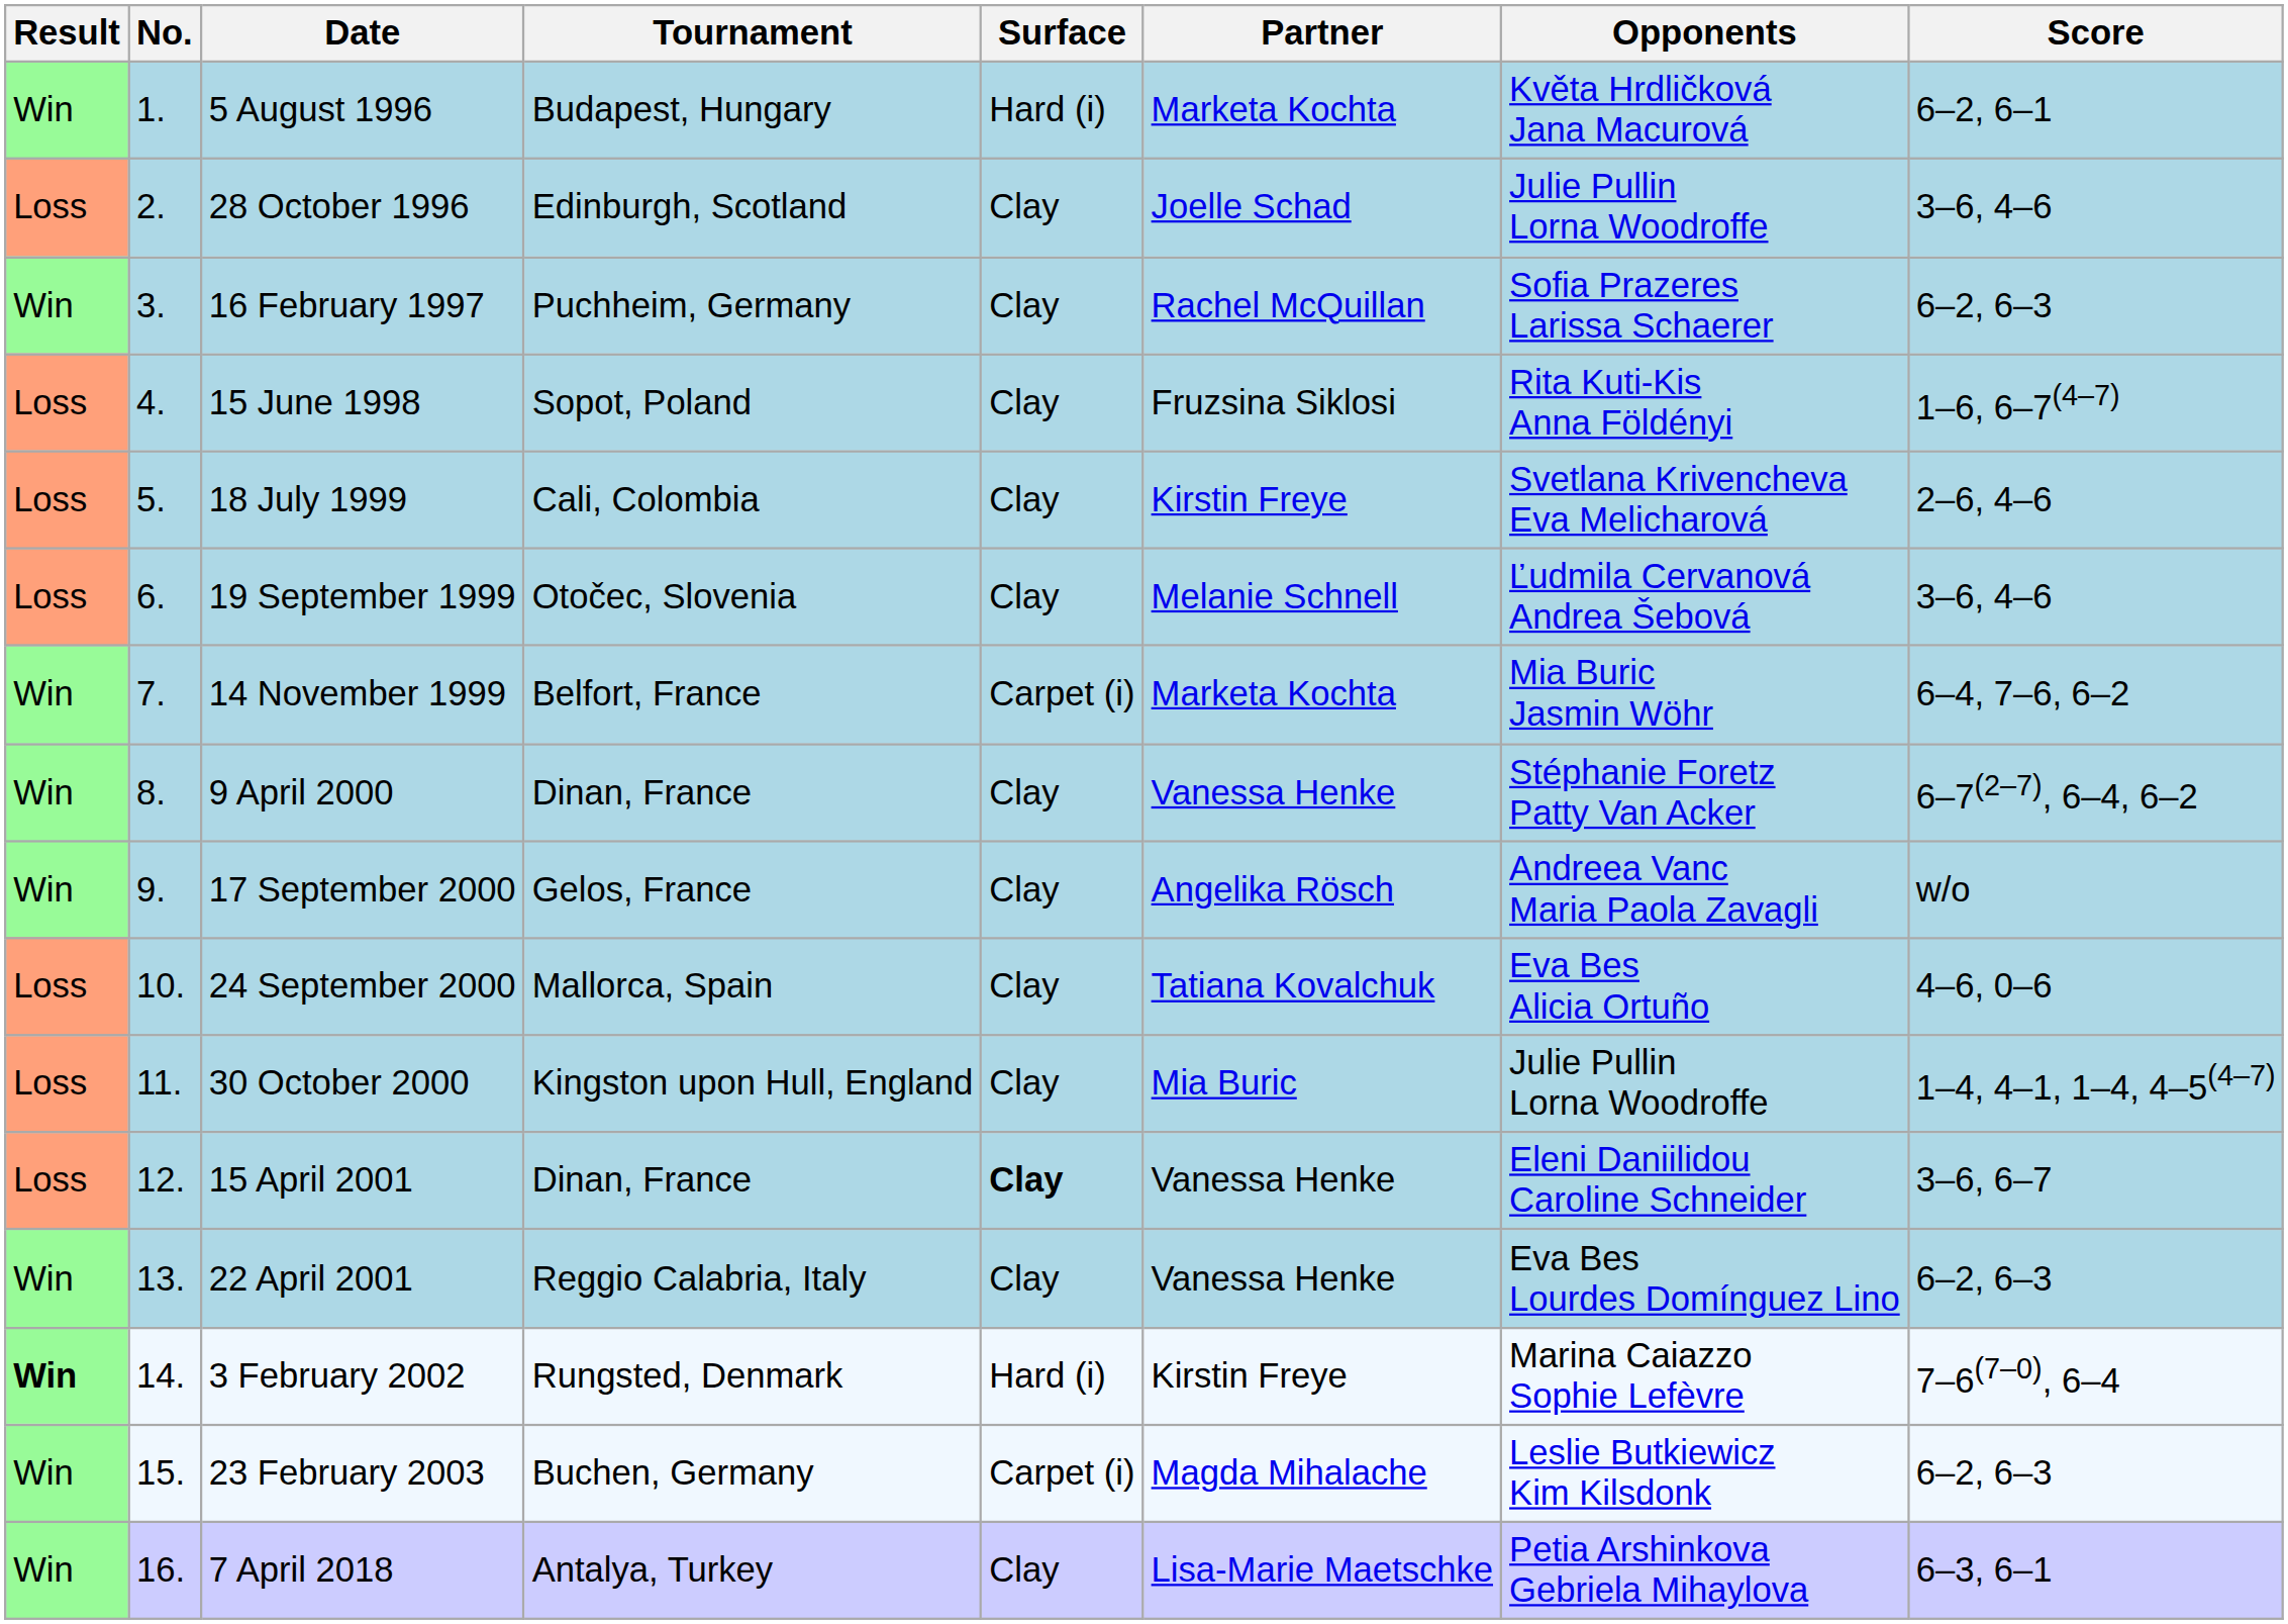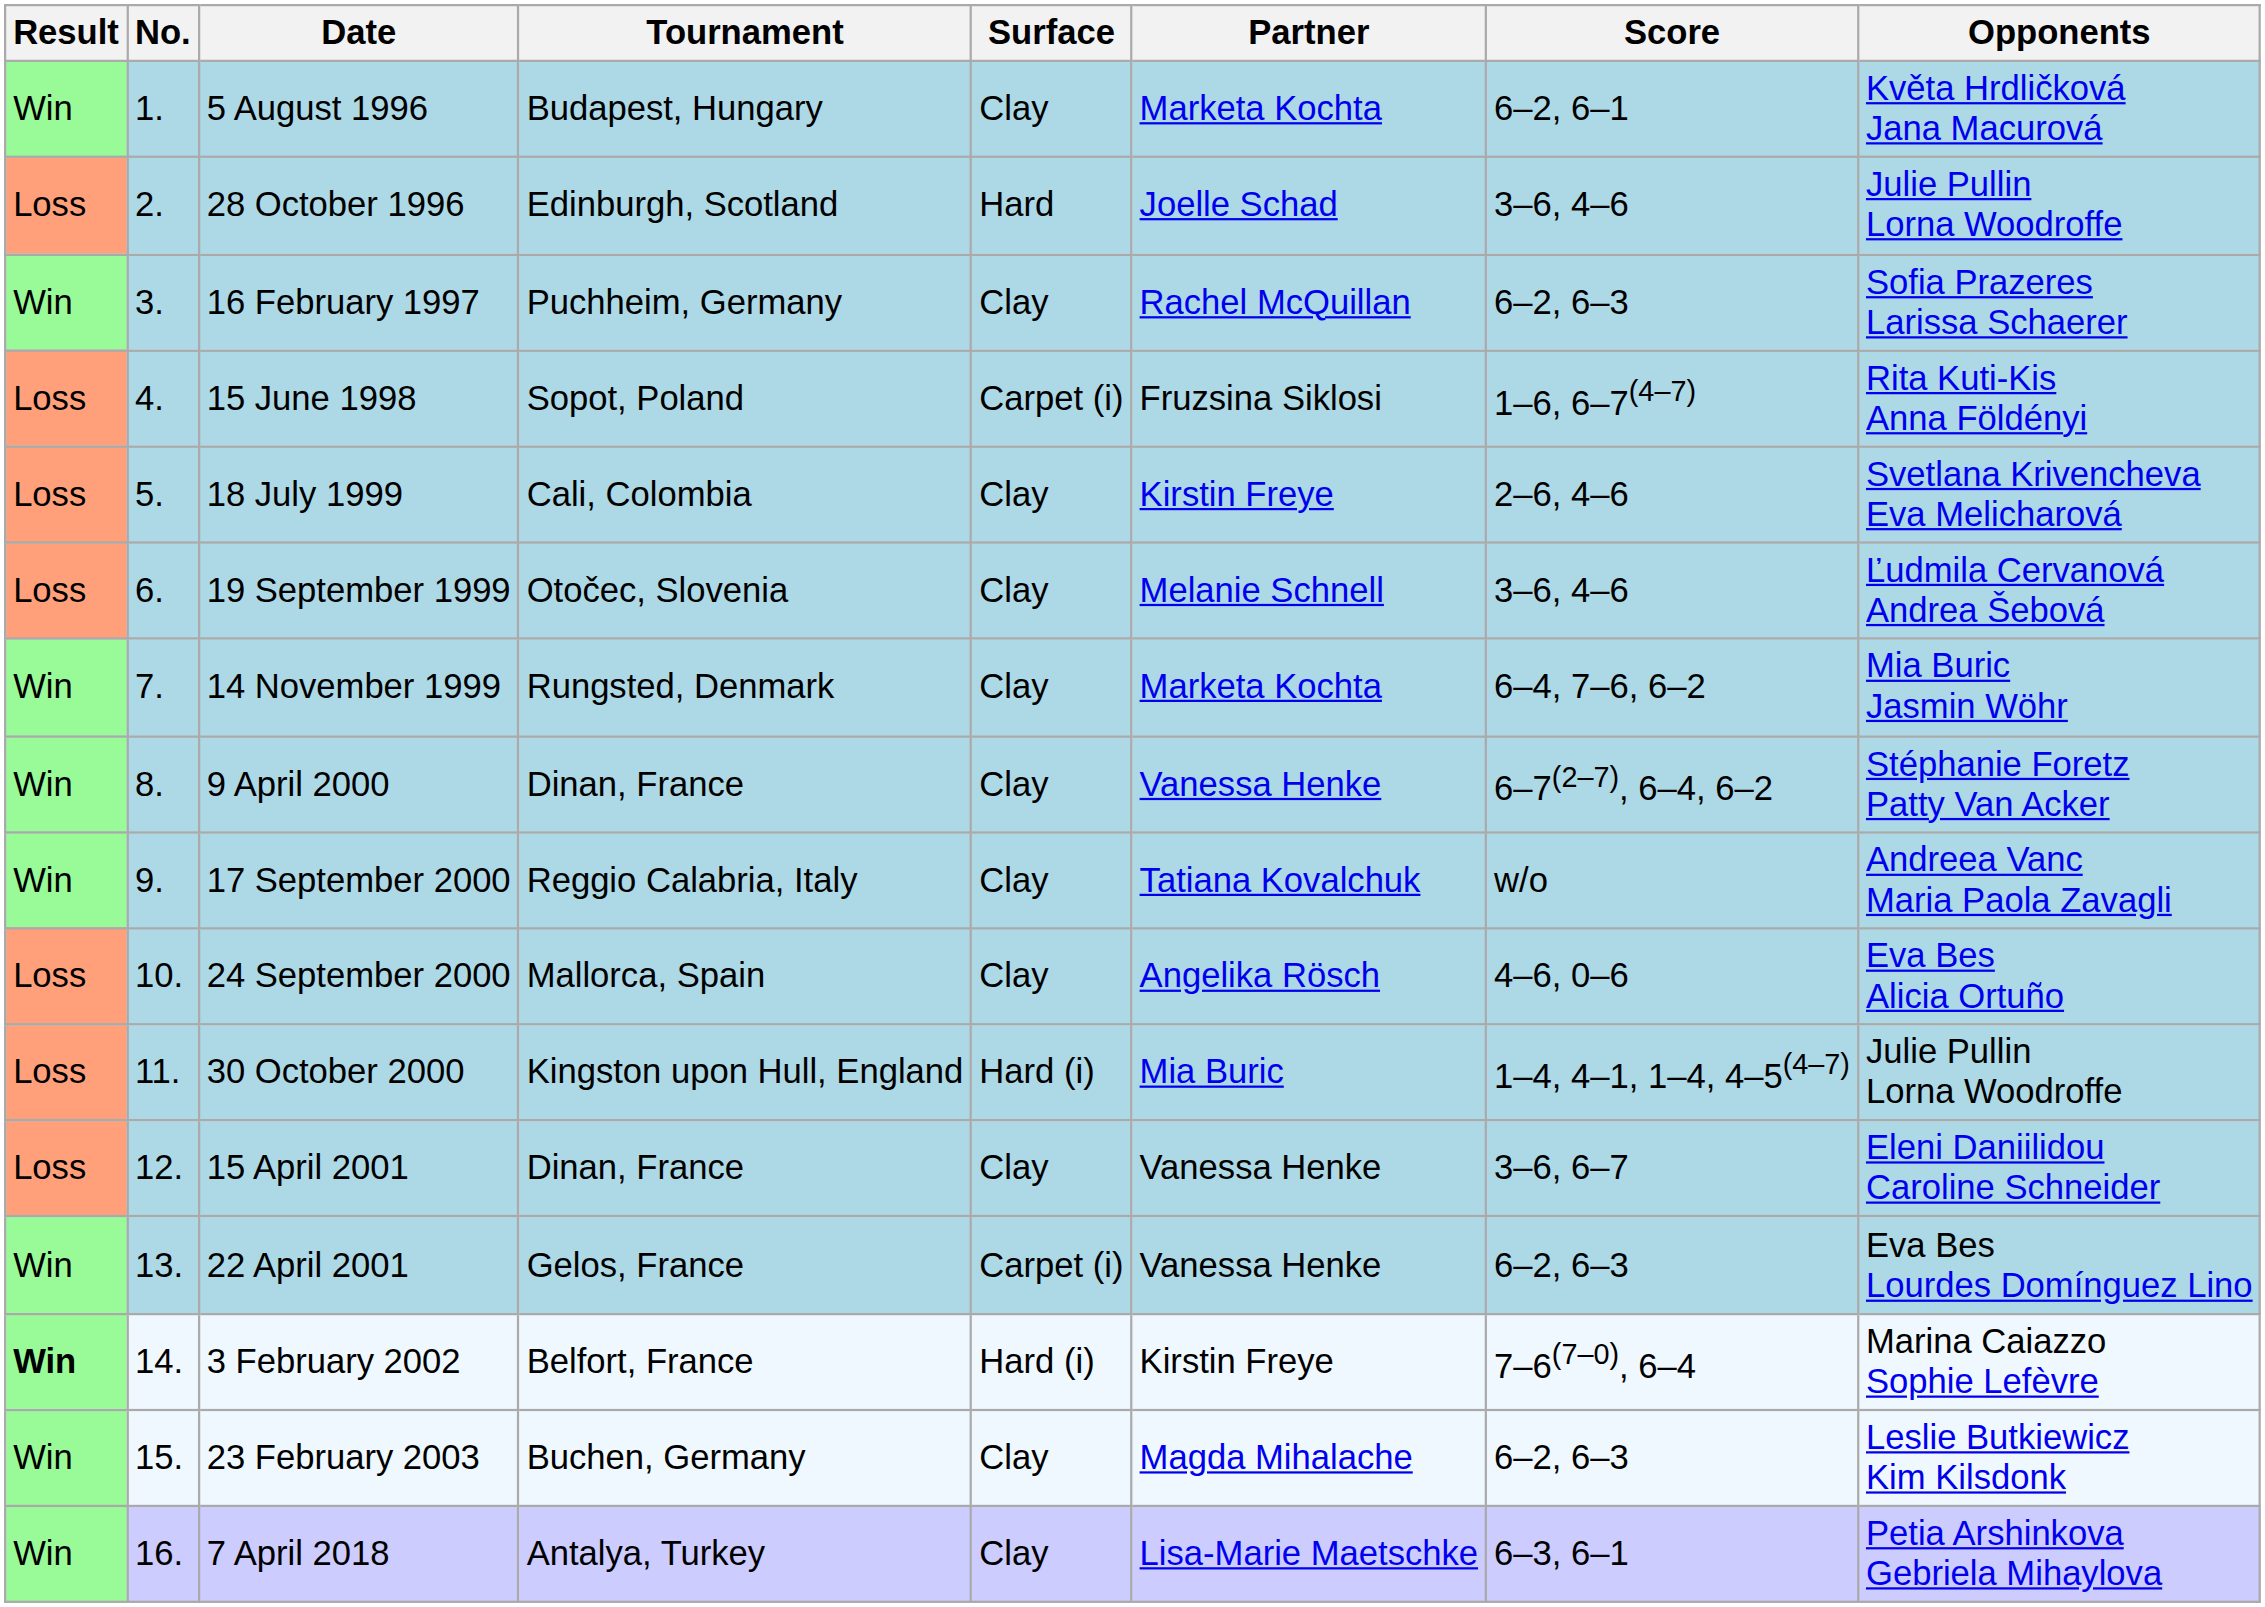 <table class="sortable wikitable" style="font-size:97%;">
 <tr>
 <th>Result</th>
 <th>No.</th>
 <th>Date</th>
 <th>Tournament</th>
 <th>Surface</th>
 <th>Partner</th>
+<th class="unsortable">Score</th>
 <th>Opponents</th>
-<th class="unsortable">Score</th>
 </tr>
 <tr style="background:lightblue;">
 <td style="background:#98fb98;">Win</td>
 <td>1.</td>
 <td>5 August 1996</td>
 <td>Budapest, Hungary</td>
-<td>Hard (i)</td>
+<td>Clay</td>
 <td> <a href='#'>Marketa Kochta</a></td>
+<td>6–2, 6–1</td>
 <td> <a href='#'>Květa Hrdličková</a> <br>  <a href='#'>Jana Macurová</a></td>
-<td>6–2, 6–1</td>
 </tr>
 <tr style="background:lightblue;">
 <td style="background:#ffa07a;">Loss</td>
 <td>2.</td>
 <td>28 October 1996</td>
 <td>Edinburgh, Scotland</td>
-<td>Clay</td>
+<td>Hard</td>
 <td> <a href='#'>Joelle Schad</a></td>
+<td>3–6, 4–6</td>
 <td> <a href='#'>Julie Pullin</a> <br>  <a href='#'>Lorna Woodroffe</a></td>
-<td>3–6, 4–6</td>
 </tr>
 <tr style="background:lightblue;">
 <td style="background:#98fb98;">Win</td>
 <td>3.</td>
 <td>16 February 1997</td>
 <td>Puchheim, Germany</td>
 <td>Clay</td>
 <td> <a href='#'>Rachel McQuillan</a></td>
+<td>6–2, 6–3</td>
 <td> <a href='#'>Sofia Prazeres</a> <br>  <a href='#'>Larissa Schaerer</a></td>
-<td>6–2, 6–3</td>
 </tr>
 <tr style="background:lightblue;">
 <td style="background:#ffa07a;">Loss</td>
 <td>4.</td>
 <td>15 June 1998</td>
 <td>Sopot, Poland</td>
-<td>Clay</td>
+<td>Carpet (i)</td>
 <td> Fruzsina Siklosi</td>
+<td>1–6, 6–7<sup>(4–7)</sup></td>
 <td> <a href='#'>Rita Kuti-Kis</a> <br>  <a href='#'>Anna Földényi</a></td>
-<td>1–6, 6–7<sup>(4–7)</sup></td>
 </tr>
 <tr style="background:lightblue;">
 <td style="background:#ffa07a;">Loss</td>
 <td>5.</td>
 <td>18 July 1999</td>
 <td>Cali, Colombia</td>
 <td>Clay</td>
 <td> <a href='#'>Kirstin Freye</a></td>
+<td>2–6, 4–6</td>
 <td> <a href='#'>Svetlana Krivencheva</a> <br>  <a href='#'>Eva Melicharová</a></td>
-<td>2–6, 4–6</td>
 </tr>
 <tr style="background:lightblue;">
 <td style="background:#ffa07a;">Loss</td>
 <td>6.</td>
 <td>19 September 1999</td>
 <td>Otočec, Slovenia</td>
 <td>Clay</td>
 <td> <a href='#'>Melanie Schnell</a></td>
+<td>3–6, 4–6</td>
 <td> <a href='#'>Ľudmila Cervanová</a> <br>  <a href='#'>Andrea Šebová</a></td>
-<td>3–6, 4–6</td>
 </tr>
 <tr style="background:lightblue;">
 <td style="background:#98fb98;">Win</td>
 <td>7.</td>
 <td>14 November 1999</td>
-<td>Belfort, France</td>
-<td>Carpet (i)</td>
+<td>Rungsted, Denmark</td>
+<td>Clay</td>
 <td> <a href='#'>Marketa Kochta</a></td>
+<td>6–4, 7–6, 6–2</td>
 <td> <a href='#'>Mia Buric</a> <br>  <a href='#'>Jasmin Wöhr</a></td>
-<td>6–4, 7–6, 6–2</td>
 </tr>
 <tr style="background:lightblue;">
 <td style="background:#98fb98;">Win</td>
 <td>8.</td>
 <td>9 April 2000</td>
 <td>Dinan, France</td>
 <td>Clay</td>
 <td> <a href='#'>Vanessa Henke</a></td>
+<td>6–7<sup>(2–7)</sup>, 6–4, 6–2</td>
 <td> <a href='#'>Stéphanie Foretz</a> <br>  <a href='#'>Patty Van Acker</a></td>
-<td>6–7<sup>(2–7)</sup>, 6–4, 6–2</td>
 </tr>
 <tr style="background:lightblue;">
 <td style="background:#98fb98;">Win</td>
 <td>9.</td>
 <td>17 September 2000</td>
-<td>Gelos, France</td>
+<td>Reggio Calabria, Italy</td>
 <td>Clay</td>
-<td> <a href='#'>Angelika Rösch</a></td>
+<td> <a href='#'>Tatiana Kovalchuk</a></td>
+<td>w/o</td>
 <td> <a href='#'>Andreea Vanc</a> <br>  <a href='#'>Maria Paola Zavagli</a></td>
-<td>w/o</td>
 </tr>
 <tr style="background:lightblue;">
 <td style="background:#ffa07a;">Loss</td>
 <td>10.</td>
 <td>24 September 2000</td>
 <td>Mallorca, Spain</td>
 <td>Clay</td>
-<td> <a href='#'>Tatiana Kovalchuk</a></td>
+<td> <a href='#'>Angelika Rösch</a></td>
+<td>4–6, 0–6</td>
 <td> <a href='#'>Eva Bes</a> <br>  <a href='#'>Alicia Ortuño</a></td>
-<td>4–6, 0–6</td>
 </tr>
 <tr style="background:lightblue;">
 <td style="background:#ffa07a;">Loss</td>
 <td>11.</td>
 <td>30 October 2000</td>
 <td>Kingston upon Hull, England</td>
-<td>Clay</td>
+<td>Hard (i)</td>
 <td> <a href='#'>Mia Buric</a></td>
+<td>1–4, 4–1, 1–4, 4–5<sup>(4–7)</sup></td>
 <td> Julie Pullin <br>  Lorna Woodroffe</td>
-<td>1–4, 4–1, 1–4, 4–5<sup>(4–7)</sup></td>
 </tr>
 <tr style="background:lightblue;">
 <td style="background:#ffa07a;">Loss</td>
 <td>12.</td>
 <td>15 April 2001</td>
 <td>Dinan, France</td>
-<td><strong>Clay</strong></td>
+<td>Clay</td>
 <td> Vanessa Henke</td>
+<td>3–6, 6–7</td>
 <td> <a href='#'>Eleni Daniilidou</a> <br>  <a href='#'>Caroline Schneider</a></td>
-<td>3–6, 6–7</td>
 </tr>
 <tr style="background:lightblue;">
 <td style="background:#98fb98;">Win</td>
 <td>13.</td>
 <td>22 April 2001</td>
-<td>Reggio Calabria, Italy</td>
-<td>Clay</td>
+<td>Gelos, France</td>
+<td>Carpet (i)</td>
 <td> Vanessa Henke</td>
+<td>6–2, 6–3</td>
 <td> Eva Bes <br>  <a href='#'>Lourdes Domínguez Lino</a></td>
-<td>6–2, 6–3</td>
 </tr>
 <tr style="background:#f0f8ff;">
 <td style="background:#98fb98;"><strong>Win</strong></td>
 <td>14.</td>
 <td>3 February 2002</td>
-<td>Rungsted, Denmark</td>
+<td>Belfort, France</td>
 <td>Hard (i)</td>
 <td> Kirstin Freye</td>
+<td>7–6<sup>(7–0)</sup>, 6–4</td>
 <td> Marina Caiazzo <br>  <a href='#'>Sophie Lefèvre</a></td>
-<td>7–6<sup>(7–0)</sup>, 6–4</td>
 </tr>
 <tr style="background:#f0f8ff;">
 <td style="background:#98fb98;">Win</td>
 <td>15.</td>
 <td>23 February 2003</td>
 <td>Buchen, Germany</td>
-<td>Carpet (i)</td>
+<td>Clay</td>
 <td> <a href='#'>Magda Mihalache</a></td>
+<td>6–2, 6–3</td>
 <td> <a href='#'>Leslie Butkiewicz</a> <br>  <a href='#'>Kim Kilsdonk</a></td>
-<td>6–2, 6–3</td>
 </tr>
 <tr style="background:#ccccff;">
 <td style="background:#98fb98;">Win</td>
 <td>16.</td>
 <td>7 April 2018</td>
 <td>Antalya, Turkey</td>
 <td>Clay</td>
 <td> <a href='#'>Lisa-Marie Maetschke</a></td>
+<td>6–3, 6–1</td>
 <td> <a href='#'>Petia Arshinkova</a> <br>  <a href='#'>Gebriela Mihaylova</a></td>
-<td>6–3, 6–1</td>
 </tr>
 </table>
